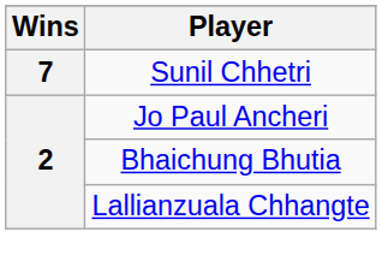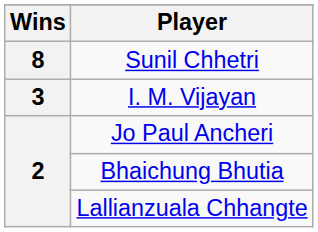 <table class="wikitable" style="text-align:center">
 <tr>
 </tr>
 <tr>
 <th scope="col">Wins</th>
 <th scope="col">Player</th>
 </tr>
 <tr>
-<th scope=row>7</th>
+<th scope=row>8</th>
 <td><a href='#'>Sunil Chhetri</a></td>
+</tr>
+<tr>
+<th scope=row>3</th>
+<td><a href='#'>I. M. Vijayan</a></td>
 </tr>
 <tr>
 <th scope=row rowspan="3">2</th>
 <td><a href='#'>Jo Paul Ancheri</a></td>
 </tr>
 <tr>
 <td><a href='#'>Bhaichung Bhutia</a></td>
 </tr>
 <tr>
 <td><a href='#'>Lallianzuala Chhangte</a></td>
 </tr>
 </table>
